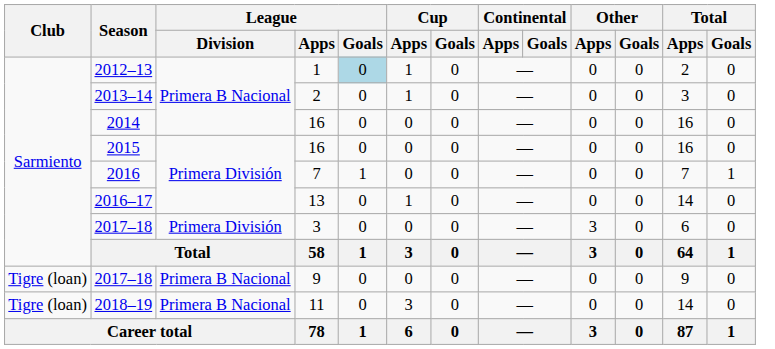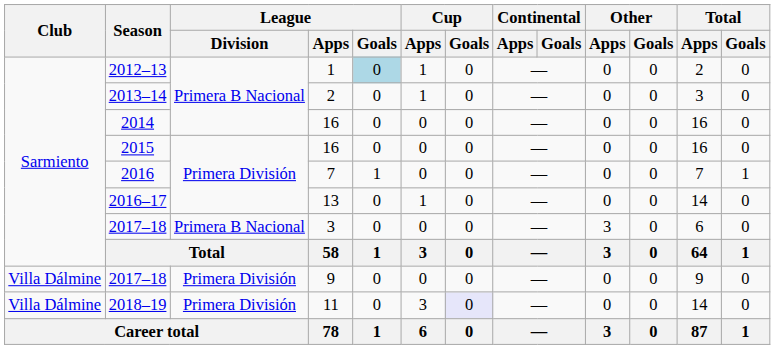 <table class="wikitable" style="text-align:center">
 <tr>
 <th rowspan="2">Club</th>
 <th rowspan="2">Season</th>
 <th colspan="3">League</th>
 <th colspan="2">Cup</th>
 <th colspan="2">Continental</th>
 <th colspan="2">Other</th>
 <th colspan="2">Total</th>
 </tr>
 <tr>
 <th>Division</th>
 <th>Apps</th>
 <th>Goals</th>
 <th>Apps</th>
 <th>Goals</th>
 <th>Apps</th>
 <th>Goals</th>
 <th>Apps</th>
 <th>Goals</th>
 <th>Apps</th>
 <th>Goals</th>
 </tr>
 <tr>
 <td rowspan="8"><a href='#'>Sarmiento</a></td>
 <td><a href='#'>2012–13</a></td>
 <td rowspan="3"><a href='#'>Primera B Nacional</a></td>
 <td>1</td>
 <td style="background: lightblue;">0</td>
 <td>1</td>
 <td>0</td>
 <td colspan="2">—</td>
 <td>0</td>
 <td>0</td>
 <td>2</td>
 <td>0</td>
 </tr>
 <tr>
 <td><a href='#'>2013–14</a></td>
 <td>2</td>
 <td>0</td>
 <td>1</td>
 <td>0</td>
 <td colspan="2">—</td>
 <td>0</td>
 <td>0</td>
 <td>3</td>
 <td>0</td>
 </tr>
 <tr>
 <td><a href='#'>2014</a></td>
 <td>16</td>
 <td>0</td>
 <td>0</td>
 <td>0</td>
 <td colspan="2">—</td>
 <td>0</td>
 <td>0</td>
 <td>16</td>
 <td>0</td>
 </tr>
 <tr>
 <td><a href='#'>2015</a></td>
 <td rowspan="3"><a href='#'>Primera División</a></td>
 <td>16</td>
 <td>0</td>
 <td>0</td>
 <td>0</td>
 <td colspan="2">—</td>
 <td>0</td>
 <td>0</td>
 <td>16</td>
 <td>0</td>
 </tr>
 <tr>
 <td><a href='#'>2016</a></td>
 <td>7</td>
 <td>1</td>
 <td>0</td>
 <td>0</td>
 <td colspan="2">—</td>
 <td>0</td>
 <td>0</td>
 <td>7</td>
 <td>1</td>
 </tr>
 <tr>
 <td><a href='#'>2016–17</a></td>
 <td>13</td>
 <td>0</td>
 <td>1</td>
 <td>0</td>
 <td colspan="2">—</td>
 <td>0</td>
 <td>0</td>
 <td>14</td>
 <td>0</td>
 </tr>
 <tr>
 <td><a href='#'>2017–18</a></td>
-<td rowspan="1"><a href='#'>Primera División</a></td>
+<td rowspan="1"><a href='#'>Primera B Nacional</a></td>
 <td>3</td>
 <td>0</td>
 <td>0</td>
 <td>0</td>
 <td colspan="2">—</td>
 <td>3</td>
 <td>0</td>
 <td>6</td>
 <td>0</td>
 </tr>
 <tr>
 <th colspan="2">Total</th>
 <th>58</th>
 <th>1</th>
 <th>3</th>
 <th>0</th>
 <th colspan="2">—</th>
 <th>3</th>
 <th>0</th>
 <th>64</th>
 <th>1</th>
 </tr>
 <tr>
-<td rowspan="1"><a href='#'>Tigre</a> (loan)</td>
+<td rowspan="1"><a href='#'>Villa Dálmine</a></td>
 <td><a href='#'>2017–18</a></td>
-<td rowspan="1"><a href='#'>Primera B Nacional</a></td>
+<td rowspan="1"><a href='#'>Primera División</a></td>
 <td>9</td>
 <td>0</td>
 <td>0</td>
 <td>0</td>
 <td colspan="2">—</td>
 <td>0</td>
 <td>0</td>
 <td>9</td>
 <td>0</td>
 </tr>
 <tr>
-<td rowspan="1"><a href='#'>Tigre</a> (loan)</td>
+<td rowspan="1"><a href='#'>Villa Dálmine</a></td>
 <td><a href='#'>2018–19</a></td>
-<td rowspan="1"><a href='#'>Primera B Nacional</a></td>
+<td rowspan="1"><a href='#'>Primera División</a></td>
 <td>11</td>
 <td>0</td>
 <td>3</td>
-<td>0</td>
+<td style="background: lavender;">0</td>
 <td colspan="2">—</td>
 <td>0</td>
 <td>0</td>
 <td>14</td>
 <td>0</td>
 </tr>
 <tr>
 <th colspan="3">Career total</th>
 <th>78</th>
 <th>1</th>
 <th>6</th>
 <th>0</th>
 <th colspan="2">—</th>
 <th>3</th>
 <th>0</th>
 <th>87</th>
 <th>1</th>
 </tr>
 </table>
